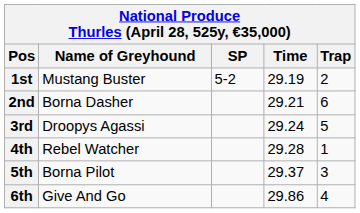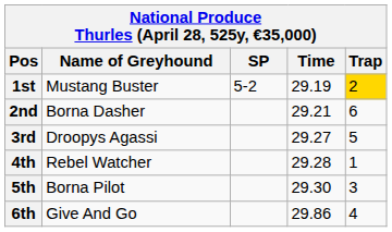 <table class="wikitable">
 <tr>
 <th colspan="6"><a href='#'>National Produce</a><br> <a href='#'>Thurles</a> (April 28, 525y, €35,000)</th>
 </tr>
 <tr>
 <th width=30>Pos</th>
 <th width=180>Name of Greyhound</th>
 <th width=50>SP</th>
 <th width=50>Time</th>
 <th width=30>Trap</th>
 </tr>
 <tr>
 <th>1st</th>
 <td>Mustang Buster</td>
 <td>5-2</td>
 <td>29.19</td>
-<td>2</td>
+<td style="background: gold;">2</td>
 </tr>
 <tr>
 <th>2nd</th>
 <td>Borna Dasher</td>
 <td></td>
 <td>29.21</td>
 <td>6</td>
 </tr>
 <tr>
 <th>3rd</th>
 <td>Droopys Agassi</td>
 <td></td>
-<td>29.24</td>
+<td>29.27</td>
 <td>5</td>
 </tr>
 <tr>
 <th>4th</th>
 <td>Rebel Watcher</td>
 <td></td>
 <td>29.28</td>
 <td>1</td>
 </tr>
 <tr>
 <th>5th</th>
 <td>Borna Pilot</td>
 <td></td>
-<td>29.37</td>
+<td>29.30</td>
 <td>3</td>
 </tr>
 <tr>
 <th>6th</th>
 <td>Give And Go </td>
 <td></td>
 <td>29.86</td>
 <td>4</td>
 </tr>
 </table>
